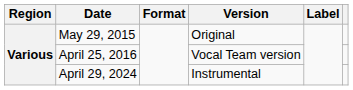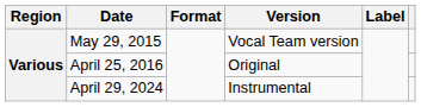 <table class="wikitable plainrowheaders">
 <tr>
 <th scope="col">Region</th>
 <th scope="col">Date</th>
 <th scope="col">Format</th>
 <th scope="col">Version</th>
 <th scope="col">Label</th>
 <th scope="col"></th>
 </tr>
 <tr>
 <th scope="row" rowspan="3">Various</th>
 <td>May 29, 2015</td>
 <td rowspan="3"></td>
-<td>Original</td>
+<td>Vocal Team version</td>
 <td rowspan="3"></td>
 <td style="text-align:center"></td>
 </tr>
 <tr>
 <td>April 25, 2016</td>
-<td>Vocal Team version</td>
+<td>Original</td>
 <td style="text-align:center"></td>
 </tr>
 <tr>
 <td>April 29, 2024</td>
 <td>Instrumental</td>
 <td style="text-align:center"></td>
 </tr>
 </table>
